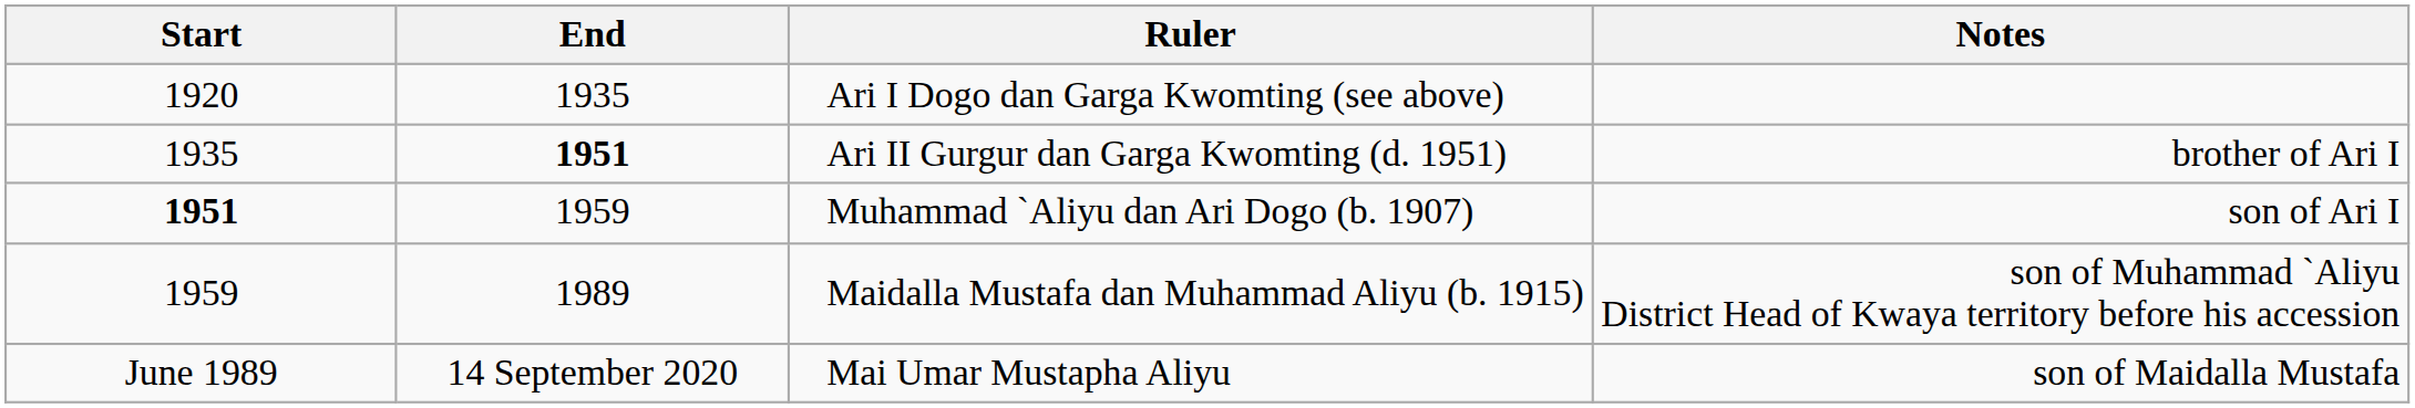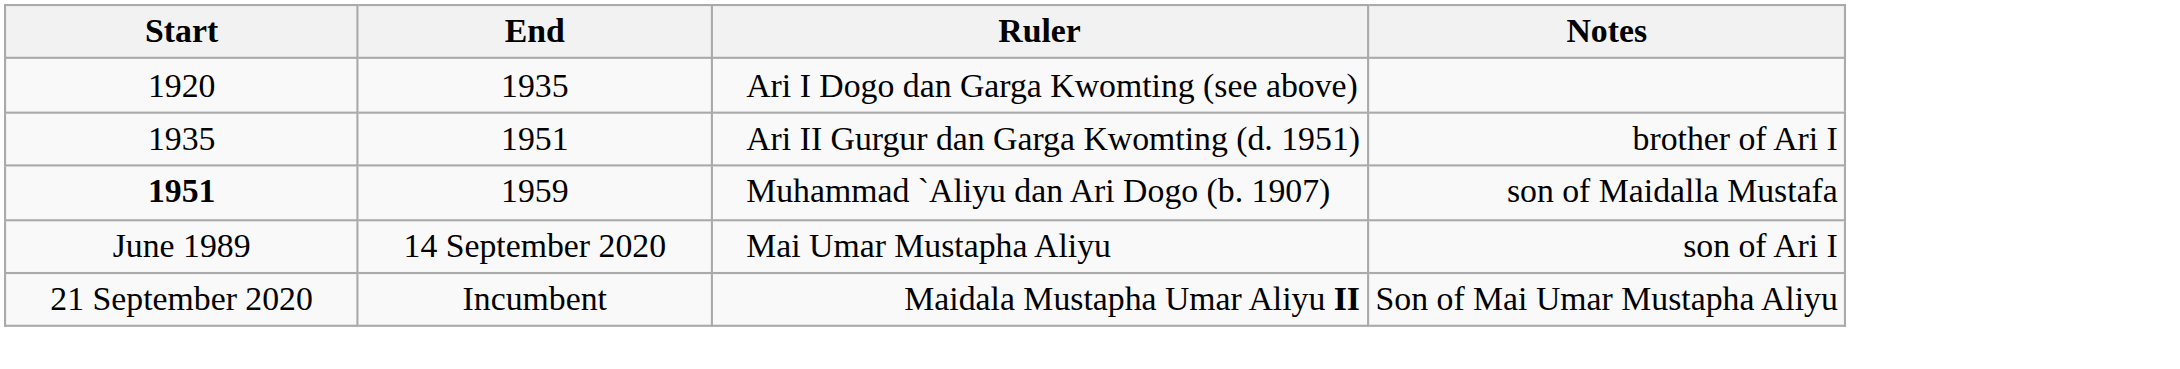 <table class=wikitable style="text-align:right;">
 <tr>
 <th style="width:10em;">Start</th>
 <th style="width:10em;">End</th>
 <th>Ruler</th>
 <th>Notes</th>
 </tr>
 <tr>
 <td align=center>1920</td>
 <td align=center>1935</td>
 <td style="text-align:left;padding-left:1em;">Ari I Dogo dan Garga Kwomting (see above)</td>
 </tr>
 <tr>
 <td align=center>1935</td>
-<td align=center><strong>1951</strong></td>
+<td align=center>1951</td>
 <td style="text-align:left;padding-left:1em;">Ari II Gurgur dan Garga Kwomting (d. 1951)</td>
 <td>brother of Ari I</td>
 </tr>
 <tr>
 <td align=center><strong>1951</strong></td>
 <td align=center>1959</td>
 <td style="text-align:left;padding-left:1em;">Muhammad `Aliyu dan Ari Dogo (b. 1907)</td>
-<td>son of Ari I</td>
-</tr>
-<tr>
-<td align=center>1959</td>
-<td align=center>1989</td>
-<td style="text-align:left;padding-left:1em;">Maidalla Mustafa dan Muhammad Aliyu (b. 1915)</td>
-<td>son of Muhammad `Aliyu<br>District Head of Kwaya territory before his accession</td>
+<td>son of Maidalla Mustafa</td>
 </tr>
 <tr>
 <td align=center>June 1989</td>
 <td align=center>14 September 2020</td>
 <td style="text-align:left;padding-left:1em;">Mai Umar Mustapha Aliyu</td>
-<td>son of Maidalla Mustafa</td>
+<td>son of Ari I</td>
+</tr>
+<tr>
+<td align=center>21 September 2020</td>
+<td align=center>Incumbent</td>
+<td>Maidala Mustapha Umar Aliyu <strong>II</strong> </td>
+<td>Son of Mai Umar Mustapha Aliyu</td>
 </tr>
 </table>
